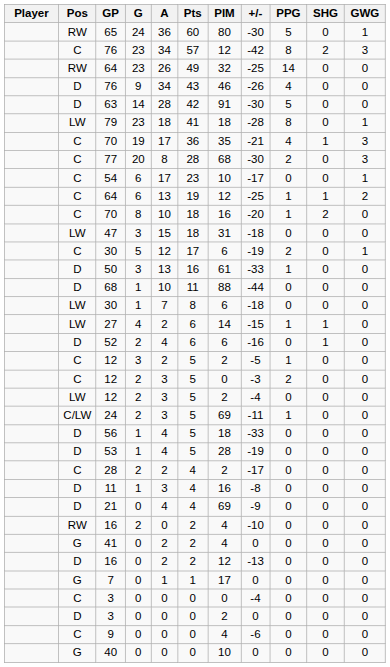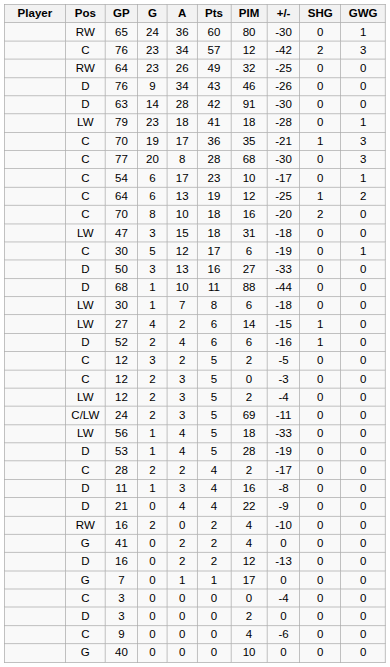 <table class="wikitable sortable" width="60%">
 <tr ALIGN="center">
 <th bgcolor="#DDDDFF" width="10%">Player</th>
 <th bgcolor="#DDDDFF" width="3%" title="Position">Pos</th>
 <th bgcolor="#DDDDFF" width="5%" title="Games played">GP</th>
 <th bgcolor="#DDDDFF" width="5%" title="Goals">G</th>
 <th bgcolor="#DDDDFF" width="5%" title="Assists">A</th>
 <th bgcolor="#DDDDFF" width="5%" title="Points">Pts</th>
 <th bgcolor="#DDDDFF" width="5%" title="Penalties in Minutes">PIM</th>
 <th bgcolor="#DDDDFF" width="5%" title="Plus/minus">+/-</th>
-<th bgcolor="#DDDDFF" width="5%" title="Power Play Goals">PPG</th>
 <th bgcolor="#DDDDFF" width="5%" title="Short-handed Goals">SHG</th>
 <th bgcolor="#DDDDFF" width="5%" title="Game-winning Goals">GWG</th>
 </tr>
 <tr align="center">
 <td align="right"></td>
 <td>RW</td>
 <td>65</td>
 <td>24</td>
 <td>36</td>
 <td>60</td>
 <td>80</td>
 <td>-30</td>
-<td>5</td>
 <td>0</td>
 <td>1</td>
 </tr>
 <tr align="center">
 <td align="right"></td>
 <td>C</td>
 <td>76</td>
 <td>23</td>
 <td>34</td>
 <td>57</td>
 <td>12</td>
 <td>-42</td>
-<td>8</td>
 <td>2</td>
 <td>3</td>
 </tr>
 <tr align="center">
 <td align="right"></td>
 <td>RW</td>
 <td>64</td>
 <td>23</td>
 <td>26</td>
 <td>49</td>
 <td>32</td>
 <td>-25</td>
-<td>14</td>
 <td>0</td>
 <td>0</td>
 </tr>
 <tr align="center">
 <td align="right"></td>
 <td>D</td>
 <td>76</td>
 <td>9</td>
 <td>34</td>
 <td>43</td>
 <td>46</td>
 <td>-26</td>
-<td>4</td>
 <td>0</td>
 <td>0</td>
 </tr>
 <tr align="center">
 <td align="right"></td>
 <td>D</td>
 <td>63</td>
 <td>14</td>
 <td>28</td>
 <td>42</td>
 <td>91</td>
 <td>-30</td>
-<td>5</td>
 <td>0</td>
 <td>0</td>
 </tr>
 <tr align="center">
 <td align="right"></td>
 <td>LW</td>
 <td>79</td>
 <td>23</td>
 <td>18</td>
 <td>41</td>
 <td>18</td>
 <td>-28</td>
-<td>8</td>
 <td>0</td>
 <td>1</td>
 </tr>
 <tr align="center">
 <td align="right"></td>
 <td>C</td>
 <td>70</td>
 <td>19</td>
 <td>17</td>
 <td>36</td>
 <td>35</td>
 <td>-21</td>
-<td>4</td>
 <td>1</td>
 <td>3</td>
 </tr>
 <tr align="center">
 <td align="right"></td>
 <td>C</td>
 <td>77</td>
 <td>20</td>
 <td>8</td>
 <td>28</td>
 <td>68</td>
 <td>-30</td>
-<td>2</td>
 <td>0</td>
 <td>3</td>
 </tr>
 <tr align="center">
 <td align="right"></td>
 <td>C</td>
 <td>54</td>
 <td>6</td>
 <td>17</td>
 <td>23</td>
 <td>10</td>
 <td>-17</td>
 <td>0</td>
-<td>0</td>
 <td>1</td>
 </tr>
 <tr align="center">
 <td align="right"></td>
 <td>C</td>
 <td>64</td>
 <td>6</td>
 <td>13</td>
 <td>19</td>
 <td>12</td>
 <td>-25</td>
 <td>1</td>
-<td>1</td>
 <td>2</td>
 </tr>
 <tr align="center">
 <td align="right"></td>
 <td>C</td>
 <td>70</td>
 <td>8</td>
 <td>10</td>
 <td>18</td>
 <td>16</td>
 <td>-20</td>
-<td>1</td>
 <td>2</td>
 <td>0</td>
 </tr>
 <tr align="center">
 <td align="right"></td>
 <td>LW</td>
 <td>47</td>
 <td>3</td>
 <td>15</td>
 <td>18</td>
 <td>31</td>
 <td>-18</td>
 <td>0</td>
 <td>0</td>
-<td>0</td>
 </tr>
 <tr align="center">
 <td align="right"></td>
 <td>C</td>
 <td>30</td>
 <td>5</td>
 <td>12</td>
 <td>17</td>
 <td>6</td>
 <td>-19</td>
-<td>2</td>
 <td>0</td>
 <td>1</td>
 </tr>
 <tr align="center">
 <td align="right"></td>
 <td>D</td>
 <td>50</td>
 <td>3</td>
 <td>13</td>
 <td>16</td>
-<td>61</td>
+<td>27</td>
 <td>-33</td>
-<td>1</td>
 <td>0</td>
 <td>0</td>
 </tr>
 <tr align="center">
 <td align="right"></td>
 <td>D</td>
 <td>68</td>
 <td>1</td>
 <td>10</td>
 <td>11</td>
 <td>88</td>
 <td>-44</td>
 <td>0</td>
 <td>0</td>
-<td>0</td>
 </tr>
 <tr align="center">
 <td align="right"></td>
 <td>LW</td>
 <td>30</td>
 <td>1</td>
 <td>7</td>
 <td>8</td>
 <td>6</td>
 <td>-18</td>
-<td>0</td>
 <td>0</td>
 <td>0</td>
 </tr>
 <tr align="center">
 <td align="right"></td>
 <td>LW</td>
 <td>27</td>
 <td>4</td>
 <td>2</td>
 <td>6</td>
 <td>14</td>
 <td>-15</td>
 <td>1</td>
-<td>1</td>
 <td>0</td>
 </tr>
 <tr align="center">
 <td align="right"></td>
 <td>D</td>
 <td>52</td>
 <td>2</td>
 <td>4</td>
 <td>6</td>
 <td>6</td>
 <td>-16</td>
-<td>0</td>
 <td>1</td>
 <td>0</td>
 </tr>
 <tr align="center">
 <td align="right"></td>
 <td>C</td>
 <td>12</td>
 <td>3</td>
 <td>2</td>
 <td>5</td>
 <td>2</td>
 <td>-5</td>
-<td>1</td>
 <td>0</td>
 <td>0</td>
 </tr>
 <tr align="center">
 <td align="right"></td>
 <td>C</td>
 <td>12</td>
 <td>2</td>
 <td>3</td>
 <td>5</td>
 <td>0</td>
 <td>-3</td>
-<td>2</td>
 <td>0</td>
 <td>0</td>
 </tr>
 <tr align="center">
 <td align="right"></td>
 <td>LW</td>
 <td>12</td>
 <td>2</td>
 <td>3</td>
 <td>5</td>
 <td>2</td>
 <td>-4</td>
 <td>0</td>
 <td>0</td>
-<td>0</td>
 </tr>
 <tr align="center">
 <td align="right"></td>
 <td>C/LW</td>
 <td>24</td>
 <td>2</td>
 <td>3</td>
 <td>5</td>
 <td>69</td>
 <td>-11</td>
-<td>1</td>
 <td>0</td>
 <td>0</td>
 </tr>
 <tr align="center">
 <td align="right"></td>
-<td>D</td>
+<td>LW</td>
 <td>56</td>
 <td>1</td>
 <td>4</td>
 <td>5</td>
 <td>18</td>
 <td>-33</td>
-<td>0</td>
 <td>0</td>
 <td>0</td>
 </tr>
 <tr align="center">
 <td align="right"></td>
 <td>D</td>
 <td>53</td>
 <td>1</td>
 <td>4</td>
 <td>5</td>
 <td>28</td>
 <td>-19</td>
 <td>0</td>
 <td>0</td>
-<td>0</td>
 </tr>
 <tr align="center">
 <td align="right"></td>
 <td>C</td>
 <td>28</td>
 <td>2</td>
 <td>2</td>
 <td>4</td>
 <td>2</td>
 <td>-17</td>
-<td>0</td>
 <td>0</td>
 <td>0</td>
 </tr>
 <tr align="center">
 <td align="right"></td>
 <td>D</td>
 <td>11</td>
 <td>1</td>
 <td>3</td>
 <td>4</td>
 <td>16</td>
 <td>-8</td>
 <td>0</td>
 <td>0</td>
-<td>0</td>
 </tr>
 <tr align="center">
 <td align="right"></td>
 <td>D</td>
 <td>21</td>
 <td>0</td>
 <td>4</td>
 <td>4</td>
-<td>69</td>
+<td>22</td>
 <td>-9</td>
-<td>0</td>
 <td>0</td>
 <td>0</td>
 </tr>
 <tr align="center">
 <td align="right"></td>
 <td>RW</td>
 <td>16</td>
 <td>2</td>
 <td>0</td>
 <td>2</td>
 <td>4</td>
 <td>-10</td>
 <td>0</td>
 <td>0</td>
-<td>0</td>
 </tr>
 <tr align="center">
 <td align="right"></td>
 <td>G</td>
 <td>41</td>
 <td>0</td>
 <td>2</td>
 <td>2</td>
 <td>4</td>
-<td>0</td>
 <td>0</td>
 <td>0</td>
 <td>0</td>
 </tr>
 <tr align="center">
 <td align="right"></td>
 <td>D</td>
 <td>16</td>
 <td>0</td>
 <td>2</td>
 <td>2</td>
 <td>12</td>
 <td>-13</td>
 <td>0</td>
 <td>0</td>
-<td>0</td>
 </tr>
 <tr align="center">
 <td align="right"></td>
 <td>G</td>
 <td>7</td>
 <td>0</td>
 <td>1</td>
 <td>1</td>
 <td>17</td>
-<td>0</td>
 <td>0</td>
 <td>0</td>
 <td>0</td>
 </tr>
 <tr align="center">
 <td align="right"></td>
 <td>C</td>
 <td>3</td>
 <td>0</td>
 <td>0</td>
 <td>0</td>
 <td>0</td>
 <td>-4</td>
 <td>0</td>
 <td>0</td>
-<td>0</td>
 </tr>
 <tr align="center">
 <td align="right"></td>
 <td>D</td>
 <td>3</td>
 <td>0</td>
 <td>0</td>
 <td>0</td>
 <td>2</td>
-<td>0</td>
 <td>0</td>
 <td>0</td>
 <td>0</td>
 </tr>
 <tr align="center">
 <td align="right"></td>
 <td>C</td>
 <td>9</td>
 <td>0</td>
 <td>0</td>
 <td>0</td>
 <td>4</td>
 <td>-6</td>
 <td>0</td>
 <td>0</td>
-<td>0</td>
 </tr>
 <tr align="center">
 <td align="right"></td>
 <td>G</td>
 <td>40</td>
 <td>0</td>
 <td>0</td>
 <td>0</td>
 <td>10</td>
 <td>0</td>
 <td>0</td>
 <td>0</td>
-<td>0</td>
 </tr>
 </table>
